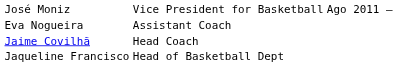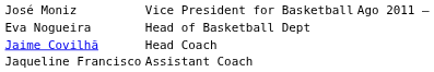 <table border="0">
 <tr>
 <td> José Moniz</td>
 <td>Vice President for Basketball</td>
 <td align=right>Ago 2011 –</td>
 </tr>
 <tr>
 <td> Eva Nogueira</td>
-<td>Assistant Coach</td>
+<td>Head of Basketball Dept</td>
 <td></td>
 <td></td>
 </tr>
 <tr>
 <td> <a href='#'>Jaime Covilhã</a></td>
 <td>Head Coach</td>
 </tr>
 <tr>
 <td> Jaqueline Francisco</td>
-<td>Head of Basketball Dept</td>
+<td>Assistant Coach</td>
 </tr>
 </table>
